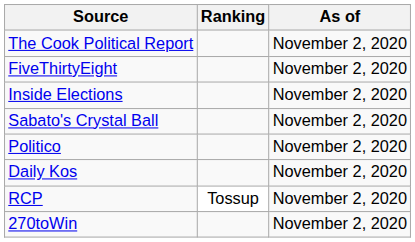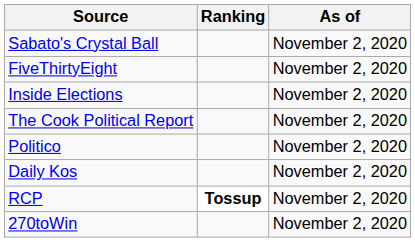 <table class="wikitable" style="text-align:center">
 <tr>
 <th>Source</th>
 <th>Ranking</th>
 <th>As of</th>
 </tr>
 <tr>
-<td align=left><a href='#'>The Cook Political Report</a></td>
+<td align=left><a href='#'>Sabato's Crystal Ball</a></td>
 <td></td>
 <td>November 2, 2020</td>
 </tr>
 <tr>
 <td align=left><a href='#'>FiveThirtyEight</a></td>
 <td></td>
 <td>November 2, 2020</td>
 </tr>
 <tr>
 <td align=left><a href='#'>Inside Elections</a></td>
 <td></td>
 <td>November 2, 2020</td>
 </tr>
 <tr>
-<td align=left><a href='#'>Sabato's Crystal Ball</a></td>
+<td align=left><a href='#'>The Cook Political Report</a></td>
 <td></td>
 <td>November 2, 2020</td>
 </tr>
 <tr>
 <td align=left><a href='#'>Politico</a></td>
 <td></td>
 <td>November 2, 2020</td>
 </tr>
 <tr>
 <td align=left><a href='#'>Daily Kos</a></td>
 <td></td>
 <td>November 2, 2020</td>
 </tr>
 <tr>
 <td align=left><a href='#'>RCP</a></td>
-<td style="background:#fff" data-sort-value=0>Tossup</td>
+<td style="background:#fff" data-sort-value=0><strong>Tossup</strong></td>
 <td>November 2, 2020</td>
 </tr>
 <tr>
 <td align=left><a href='#'>270toWin</a></td>
 <td></td>
 <td>November 2, 2020</td>
 </tr>
 </table>
